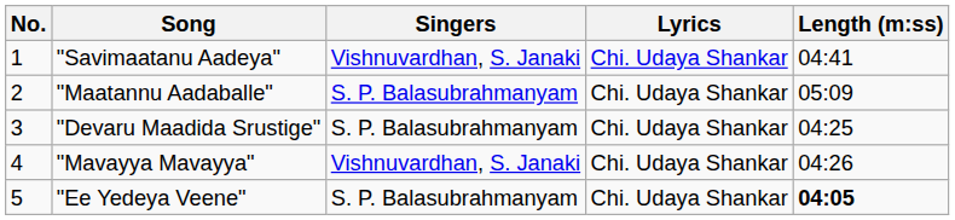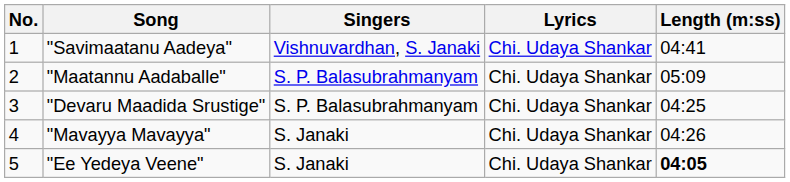 <table class="wikitable" style="font-size:95%;">
 <tr>
 <th>No.</th>
 <th>Song</th>
 <th>Singers</th>
 <th>Lyrics</th>
 <th>Length (m:ss)</th>
 </tr>
 <tr>
 <td>1</td>
 <td>"Savimaatanu Aadeya"</td>
 <td><a href='#'>Vishnuvardhan</a>, <a href='#'>S. Janaki</a></td>
 <td><a href='#'>Chi. Udaya Shankar</a></td>
 <td>04:41</td>
 </tr>
 <tr>
 <td>2</td>
 <td>"Maatannu Aadaballe"</td>
 <td><a href='#'>S. P. Balasubrahmanyam</a></td>
 <td>Chi. Udaya Shankar</td>
 <td>05:09</td>
 </tr>
 <tr>
 <td>3</td>
 <td>"Devaru Maadida Srustige"</td>
 <td>S. P. Balasubrahmanyam</td>
 <td>Chi. Udaya Shankar</td>
 <td>04:25</td>
 </tr>
 <tr>
 <td>4</td>
 <td>"Mavayya Mavayya"</td>
-<td><a href='#'>Vishnuvardhan</a>, <a href='#'>S. Janaki</a></td>
+<td>S. Janaki</td>
 <td>Chi. Udaya Shankar</td>
 <td>04:26</td>
 </tr>
 <tr>
 <td>5</td>
 <td>"Ee Yedeya Veene"</td>
-<td>S. P. Balasubrahmanyam</td>
+<td>S. Janaki</td>
 <td>Chi. Udaya Shankar</td>
 <td><strong>04:05</strong></td>
 </tr>
 </table>
